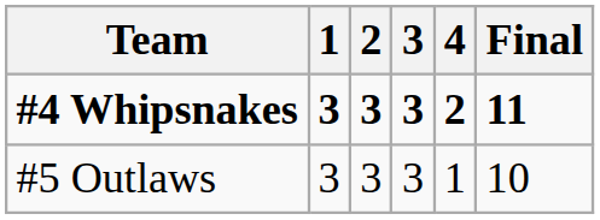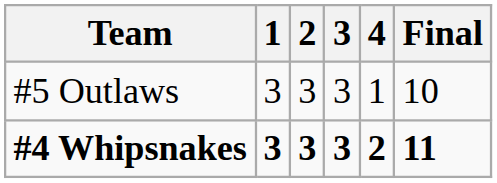 <table class="wikitable">
 <tr>
 <th>Team</th>
 <th>1</th>
 <th>2</th>
 <th>3</th>
 <th>4</th>
 <th>Final</th>
 </tr>
 <tr>
+<td>#5 Outlaws</td>
+<td>3</td>
+<td>3</td>
+<td>3</td>
+<td>1</td>
+<td>10</td>
+</tr>
+<tr>
 <td><strong>#4 Whipsnakes</strong></td>
 <td><strong>3</strong></td>
 <td><strong>3</strong></td>
 <td><strong>3</strong></td>
 <td><strong>2</strong></td>
 <td><strong>11</strong></td>
 </tr>
-<tr>
-<td>#5 Outlaws</td>
-<td>3</td>
-<td>3</td>
-<td>3</td>
-<td>1</td>
-<td>10</td>
-</tr>
 </table>
